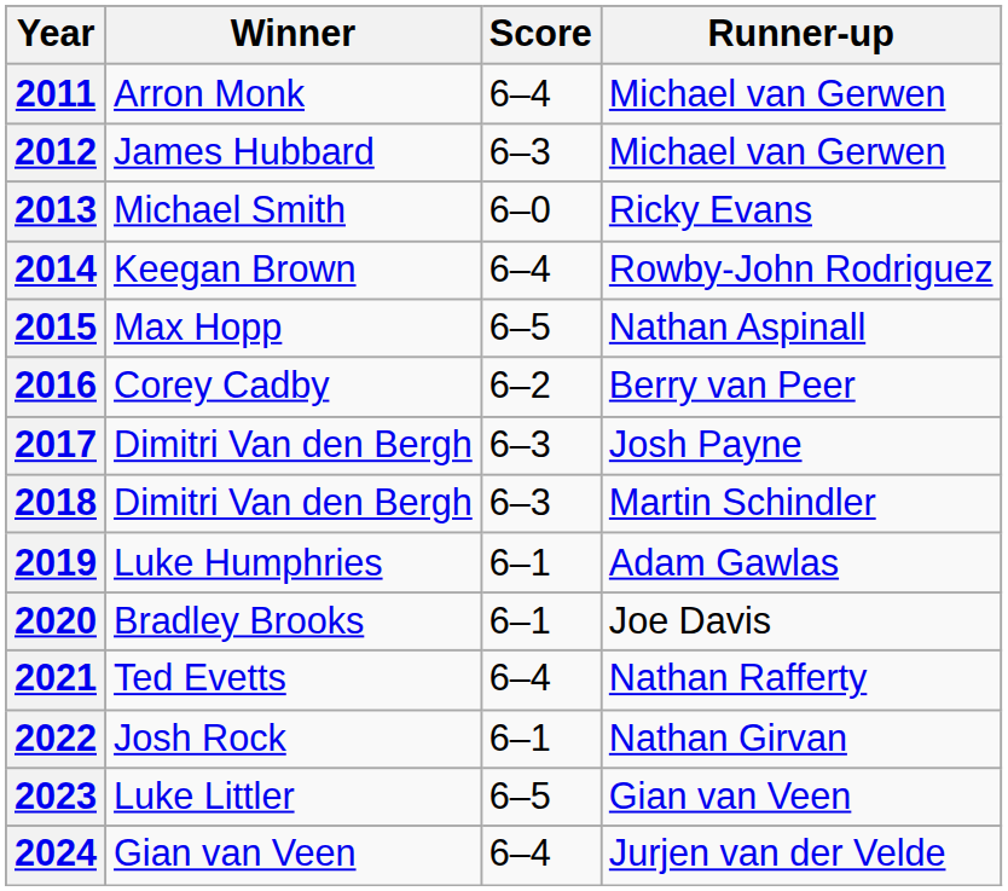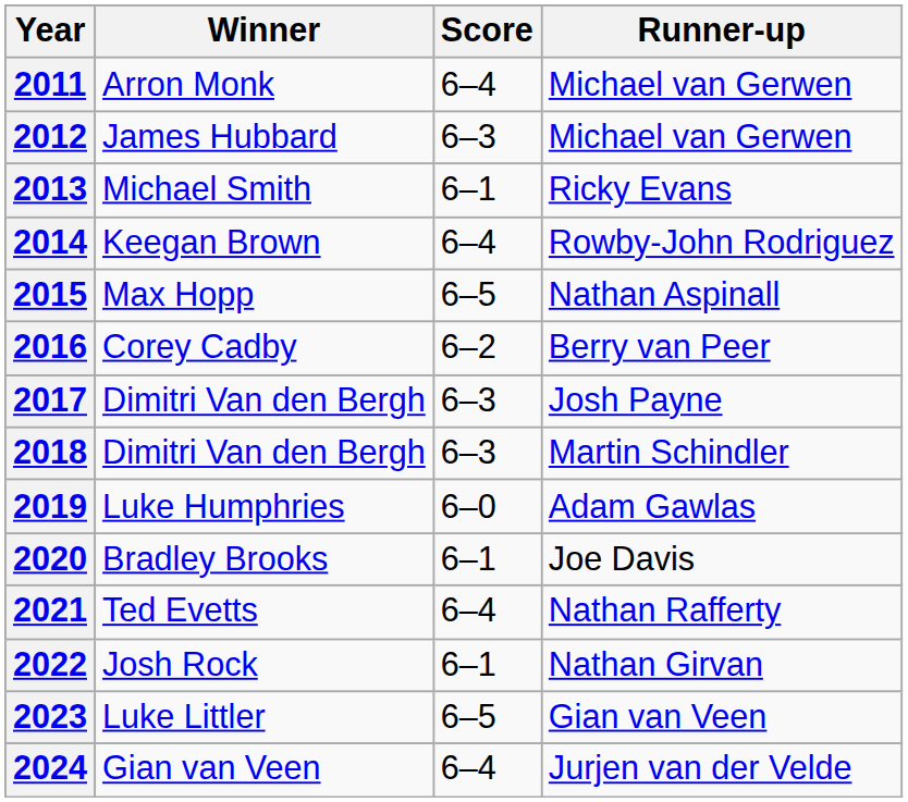 <table class="wikitable sortable">
 <tr>
 <th>Year</th>
 <th>Winner</th>
 <th>Score</th>
 <th>Runner-up</th>
 </tr>
 <tr>
 <th scope="row"><a href='#'>2011</a></th>
 <td> <a href='#'>Arron Monk</a></td>
 <td>6–4</td>
 <td> <a href='#'>Michael van Gerwen</a></td>
 </tr>
 <tr>
 <th scope="row"><a href='#'>2012</a></th>
 <td> <a href='#'>James Hubbard</a></td>
 <td>6–3</td>
 <td> <a href='#'>Michael van Gerwen</a></td>
 </tr>
 <tr>
 <th scope="row"><a href='#'>2013</a></th>
 <td> <a href='#'>Michael Smith</a></td>
-<td>6–0</td>
+<td>6–1</td>
 <td> <a href='#'>Ricky Evans</a></td>
 </tr>
 <tr>
 <th scope="row"><a href='#'>2014</a></th>
 <td> <a href='#'>Keegan Brown</a></td>
 <td>6–4</td>
 <td> <a href='#'>Rowby-John Rodriguez</a></td>
 </tr>
 <tr>
 <th scope="row"><a href='#'>2015</a></th>
 <td> <a href='#'>Max Hopp</a></td>
 <td>6–5</td>
 <td> <a href='#'>Nathan Aspinall</a></td>
 </tr>
 <tr>
 <th scope="row"><a href='#'>2016</a></th>
 <td> <a href='#'>Corey Cadby</a></td>
 <td>6–2</td>
 <td> <a href='#'>Berry van Peer</a></td>
 </tr>
 <tr>
 <th scope="row"><a href='#'>2017</a></th>
 <td> <a href='#'>Dimitri Van den Bergh</a></td>
 <td>6–3</td>
 <td> <a href='#'>Josh Payne</a></td>
 </tr>
 <tr>
 <th scope="row"><a href='#'>2018</a></th>
 <td> <a href='#'>Dimitri Van den Bergh</a></td>
 <td>6–3</td>
 <td> <a href='#'>Martin Schindler</a></td>
 </tr>
 <tr>
 <th scope="row"><a href='#'>2019</a></th>
 <td> <a href='#'>Luke Humphries</a></td>
-<td>6–1</td>
+<td>6–0</td>
 <td> <a href='#'>Adam Gawlas</a></td>
 </tr>
 <tr>
 <th scope="row"><a href='#'>2020</a></th>
 <td> <a href='#'>Bradley Brooks</a></td>
 <td>6–1</td>
 <td> Joe Davis</td>
 </tr>
 <tr>
 <th scope="row"><a href='#'>2021</a></th>
 <td> <a href='#'>Ted Evetts</a></td>
 <td>6–4</td>
 <td> <a href='#'>Nathan Rafferty</a></td>
 </tr>
 <tr>
 <th scope="row"><a href='#'>2022</a></th>
 <td> <a href='#'>Josh Rock</a></td>
 <td>6–1</td>
 <td> <a href='#'>Nathan Girvan</a></td>
 </tr>
 <tr>
 <th scope="row"><a href='#'>2023</a></th>
 <td> <a href='#'>Luke Littler</a></td>
 <td>6–5</td>
 <td> <a href='#'>Gian van Veen</a></td>
 </tr>
 <tr>
 <th scope="row"><a href='#'>2024</a></th>
 <td> <a href='#'>Gian van Veen</a></td>
 <td>6–4</td>
 <td> <a href='#'>Jurjen van der Velde</a></td>
 </tr>
 <tr>
 </tr>
 </table>
